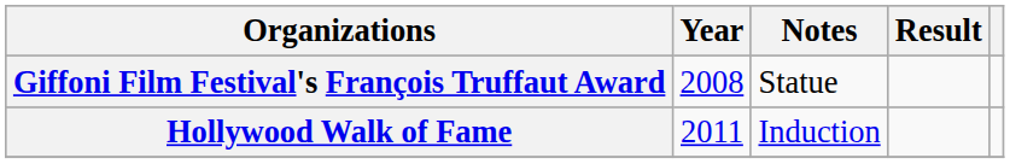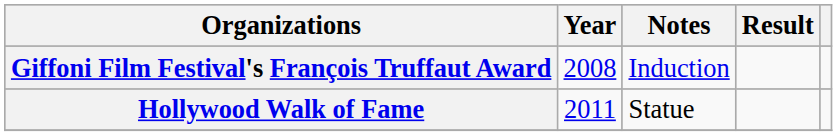 <table class= "wikitable plainrowheaders sortable">
 <tr>
 <th>Organizations</th>
 <th scope="col">Year</th>
 <th scope="col">Notes</th>
 <th scope="col">Result</th>
 <th scope="col" class="unsortable"></th>
 </tr>
 <tr>
 <th rowspan="1" scope="row"><a href='#'>Giffoni Film Festival</a>'s <a href='#'>François Truffaut Award</a></th>
 <td style="text-align:center;"><a href='#'>2008</a></td>
-<td>Statue</td>
+<td><a href='#'>Induction</a></td>
 <td></td>
 <td></td>
 </tr>
 <tr>
 <th rowspan="1" scope="row"><a href='#'>Hollywood Walk of Fame</a></th>
 <td style="text-align:center;"><a href='#'>2011</a></td>
-<td><a href='#'>Induction</a></td>
+<td>Statue</td>
 <td></td>
 <td style="text-align:center;"></td>
 </tr>
 <tr>
 </tr>
 </table>
